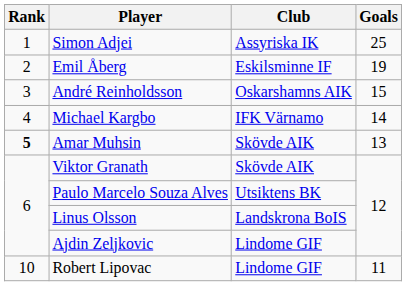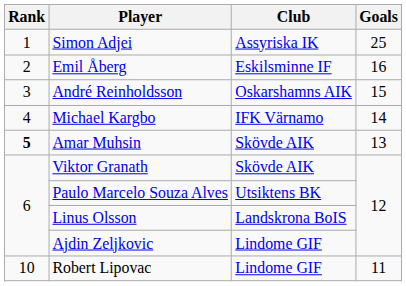 <table class="wikitable" style="text-align:center">
 <tr>
 <th>Rank</th>
 <th>Player</th>
 <th>Club</th>
 <th>Goals</th>
 </tr>
 <tr>
 <td>1</td>
 <td align="left"> <a href='#'>Simon Adjei</a></td>
 <td align="left"><a href='#'>Assyriska IK</a></td>
 <td>25</td>
 </tr>
 <tr>
 <td>2</td>
 <td align="left"> <a href='#'>Emil Åberg</a></td>
 <td align="left"><a href='#'>Eskilsminne IF</a></td>
-<td>19</td>
+<td>16</td>
 </tr>
 <tr>
 <td>3</td>
 <td align="left"> <a href='#'>André Reinholdsson</a></td>
 <td align="left"><a href='#'>Oskarshamns AIK</a></td>
 <td>15</td>
 </tr>
 <tr>
 <td>4</td>
 <td align="left"> <a href='#'>Michael Kargbo</a></td>
 <td align="left"><a href='#'>IFK Värnamo</a></td>
 <td>14</td>
 </tr>
 <tr>
 <td><strong>5</strong></td>
 <td align="left"> <a href='#'>Amar Muhsin</a></td>
 <td align="left"><a href='#'>Skövde AIK</a></td>
 <td>13</td>
 </tr>
 <tr>
 <td rowspan="4">6</td>
 <td align="left"> <a href='#'>Viktor Granath</a></td>
 <td align="left"><a href='#'>Skövde AIK</a></td>
 <td rowspan="4">12</td>
 </tr>
 <tr>
 <td align="left"> <a href='#'>Paulo Marcelo Souza Alves</a></td>
 <td align="left"><a href='#'>Utsiktens BK</a></td>
 </tr>
 <tr>
 <td align="left"> <a href='#'>Linus Olsson</a></td>
 <td align="left"><a href='#'>Landskrona BoIS</a></td>
 </tr>
 <tr>
 <td align="left"> <a href='#'>Ajdin Zeljkovic</a></td>
 <td align="left"><a href='#'>Lindome GIF</a></td>
 </tr>
 <tr>
 <td>10</td>
 <td align="left"> Robert Lipovac</td>
 <td align="left"><a href='#'>Lindome GIF</a></td>
 <td>11</td>
 </tr>
 </table>
